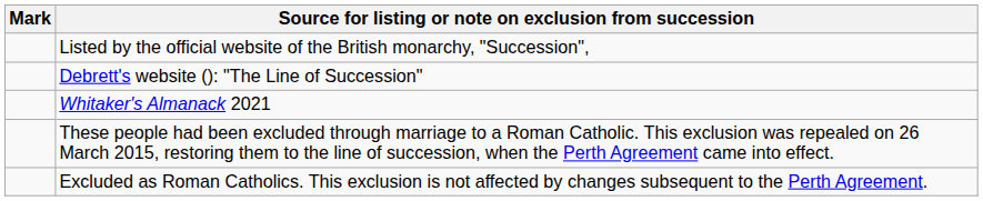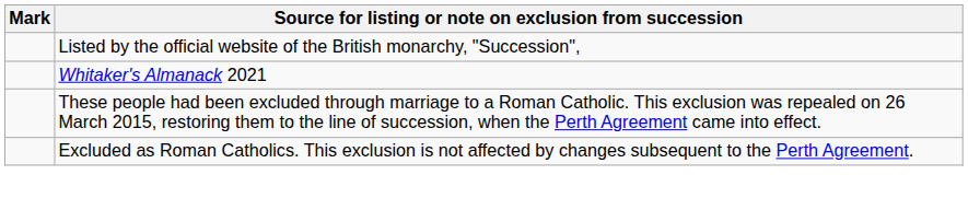 <table class=wikitable>
 <tr>
 <th>Mark</th>
 <th>Source for listing or note on exclusion from succession</th>
 </tr>
 <tr>
 <td align="center"></td>
 <td>Listed by the official website of the British monarchy, "Succession", </td>
-</tr>
-<tr>
-<td align="center"></td>
-<td><a href='#'>Debrett's</a> website (): "The Line of Succession"</td>
 </tr>
 <tr>
 <td align="center"></td>
 <td><em><a href='#'>Whitaker's Almanack</a></em> 2021</td>
 </tr>
 <tr>
 <td align="center"></td>
 <td>These people had been excluded through marriage to a Roman Catholic. This exclusion was repealed on 26 March 2015, restoring them to the line of succession, when the <a href='#'>Perth Agreement</a> came into effect.</td>
 </tr>
 <tr>
 <td align="center"></td>
 <td>Excluded as Roman Catholics. This exclusion is not affected by changes subsequent to the <a href='#'>Perth Agreement</a>.</td>
 </tr>
 </table>
